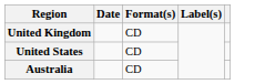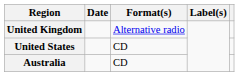 <table class="wikitable plainrowheaders">
 <tr>
 <th scope="col">Region</th>
 <th scope="col">Date</th>
 <th scope="col">Format(s)</th>
 <th scope="col">Label(s)</th>
 <th scope="col"></th>
 </tr>
 <tr>
 <th scope="row">United Kingdom</th>
 <td></td>
-<td>CD</td>
+<td><a href='#'>Alternative radio</a></td>
 <td rowspan="3"></td>
 <td></td>
 </tr>
 <tr>
 <th scope="row">United States</th>
 <td></td>
 <td>CD</td>
 <td></td>
 </tr>
 <tr>
 <th scope="row">Australia</th>
 <td></td>
 <td>CD</td>
 <td></td>
 </tr>
 </table>
